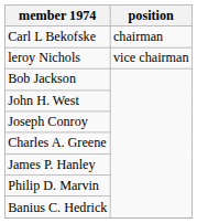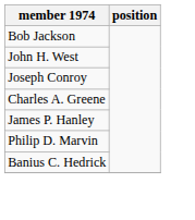 <table class="wikitable" border="1">
 <tr>
 <th>member 1974</th>
 <th>position </th>
-</tr>
-<tr>
-<td>Carl L Bekofske</td>
-<td>chairman</td>
-</tr>
-<tr>
-<td>leroy Nichols</td>
-<td>vice chairman</td>
 </tr>
 <tr>
 <td>Bob Jackson</td>
 <td rowspan=7></td>
 </tr>
 <tr>
 <td>John H. West</td>
 </tr>
 <tr>
 <td>Joseph Conroy</td>
 </tr>
 <tr>
 <td>Charles A. Greene</td>
 </tr>
 <tr>
 <td>James P. Hanley</td>
 </tr>
 <tr>
 <td>Philip D. Marvin</td>
 </tr>
 <tr>
 <td>Banius C. Hedrick</td>
 </tr>
 <tr>
 </tr>
 </table>
